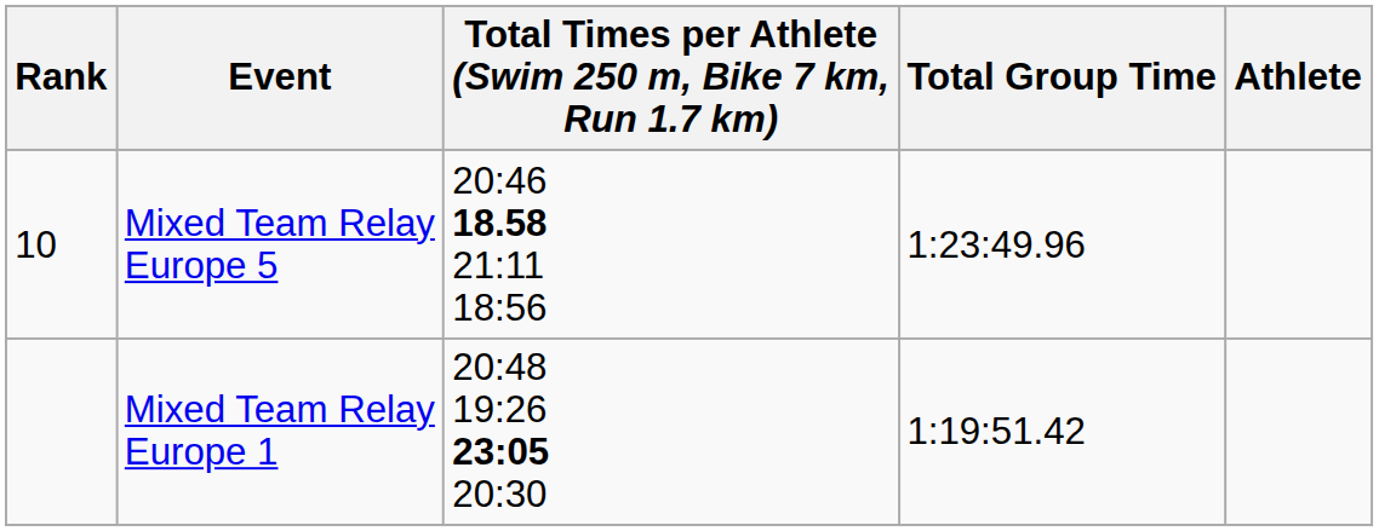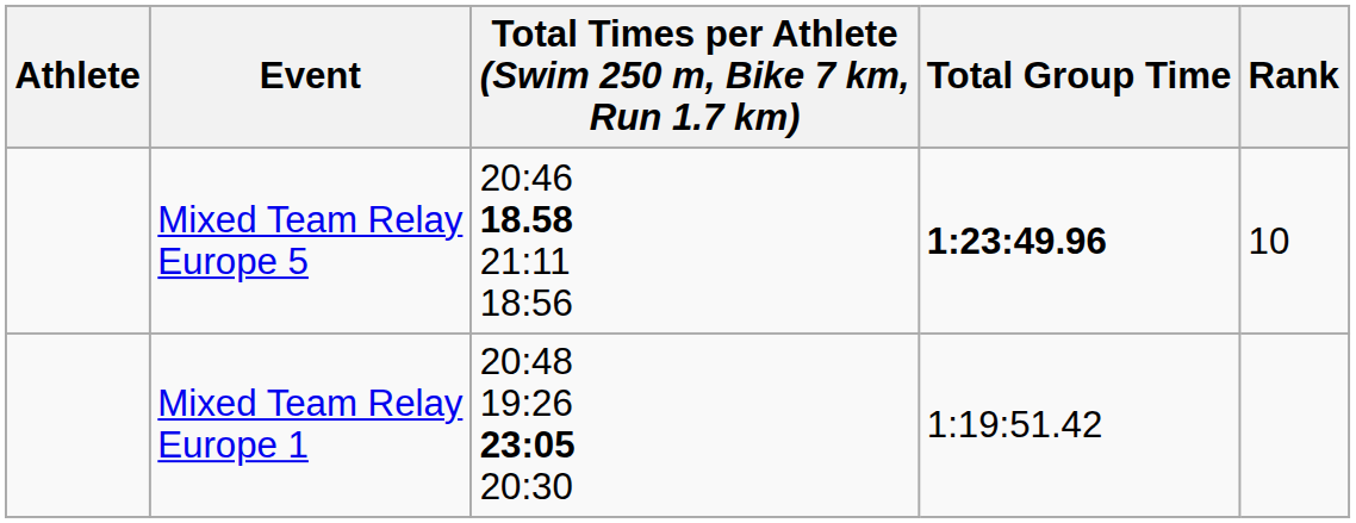 <table class="wikitable" border="1">
 <tr>
-<th>Rank</th>
+<th>Athlete</th>
 <th>Event</th>
 <th>Total Times per Athlete <br> <em>(Swim 250 m, Bike 7 km, <br> Run 1.7 km)</em></th>
 <th>Total Group Time</th>
-<th>Athlete</th>
+<th>Rank</th>
 </tr>
 <tr>
-<td>10</td>
+<td><br><br><strong></strong><br></td>
 <td><a href='#'>Mixed Team Relay <br> Europe 5</a></td>
 <td>20:46<br><strong>18.58</strong><br>21:11<br>18:56</td>
-<td>1:23:49.96</td>
-<td><br><br><strong></strong><br></td>
+<td><strong>1:23:49.96</strong></td>
+<td>10</td>
 </tr>
 <tr>
-<td></td>
+<td><br><strong></strong><br><br></td>
 <td><a href='#'>Mixed Team Relay <br> Europe 1</a></td>
 <td>20:48<br>19:26<br><strong>23:05</strong><br>20:30</td>
 <td>1:19:51.42</td>
-<td><br><strong></strong><br><br></td>
+<td></td>
 </tr>
 </table>
